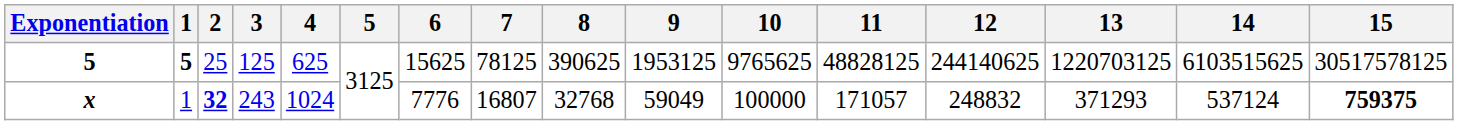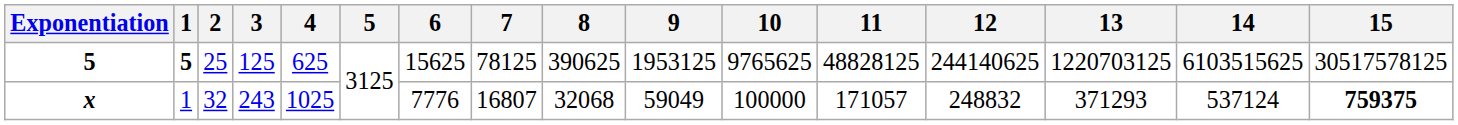 <table class="wikitable" style="text-align: center; background: white">
 <tr>
 <th style="width:105px;"><a href='#'>Exponentiation</a></th>
 <th>1</th>
 <th>2</th>
 <th>3</th>
 <th>4</th>
 <th>5</th>
 <th>6</th>
 <th>7</th>
 <th>8</th>
 <th>9</th>
 <th>10</th>
 <th>11</th>
 <th>12</th>
 <th>13</th>
 <th>14</th>
 <th>15</th>
 </tr>
 <tr>
 <td><strong>5</strong></td>
 <td><strong>5</strong></td>
 <td><a href='#'>25</a></td>
 <td><a href='#'>125</a></td>
 <td><a href='#'>625</a></td>
 <td rowspan="2">3125</td>
 <td>15625</td>
 <td>78125</td>
 <td>390625</td>
 <td>1953125</td>
 <td>9765625</td>
 <td>48828125</td>
 <td>244140625</td>
 <td>1220703125</td>
 <td>6103515625</td>
 <td>30517578125</td>
 </tr>
 <tr>
 <td><strong><em>x<em><strong></td>
 <td><a href='#'>1</a></td>
-<td><strong><a href='#'>32</a></strong></td>
+<td><a href='#'>32</a></td>
 <td><a href='#'>243</a></td>
-<td><a href='#'>1024</a></td>
+<td><a href='#'>1025</a></td>
 <td>7776</td>
 <td>16807</td>
-<td>32768</td>
+<td>32068</td>
 <td>59049</td>
 <td>100000</td>
 <td>171057</td>
 <td>248832</td>
 <td>371293</td>
 <td>537124</td>
 <td><strong>759375</strong></td>
 </tr>
 </table>
